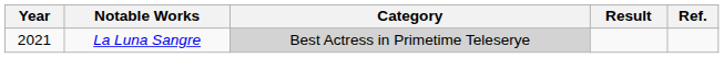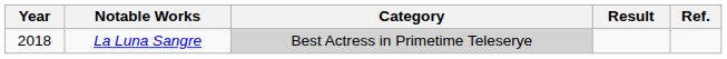 <table class="wikitable sortable"  style="text-align:center; width:60%;">
 <tr>
 <th>Year</th>
 <th>Notable Works</th>
 <th>Category</th>
 <th>Result</th>
 <th>Ref.</th>
 </tr>
 <tr>
-<td>2021</td>
+<td>2018</td>
 <td><em><a href='#'>La Luna Sangre</a></em></td>
 <td style="background: lightgrey;">Best Actress in Primetime Teleserye</td>
 <td></td>
 <td></td>
 </tr>
 </table>
